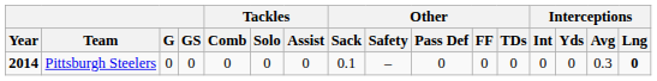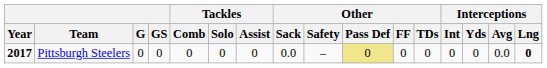 <table class="wikitable" style="text-align:center;">
 <tr>
 <th colspan=4></th>
 <th colspan=3>Tackles</th>
 <th colspan=5>Other</th>
 <th colspan=4>Interceptions</th>
 </tr>
 <tr>
 <th>Year</th>
 <th>Team</th>
 <th>G</th>
 <th>GS</th>
 <th>Comb</th>
 <th>Solo</th>
 <th>Assist</th>
 <th>Sack</th>
 <th>Safety</th>
 <th>Pass Def</th>
 <th>FF</th>
 <th>TDs</th>
 <th>Int</th>
 <th>Yds</th>
 <th>Avg</th>
 <th>Lng</th>
 </tr>
 <tr>
-<td><strong>2014</strong></td>
+<td><strong>2017</strong></td>
 <td><a href='#'>Pittsburgh Steelers</a></td>
 <td>0</td>
 <td>0</td>
 <td>0</td>
 <td>0</td>
 <td>0</td>
-<td>0.1</td>
+<td>0.0</td>
 <td>–</td>
+<td style="background: khaki;">0</td>
 <td>0</td>
 <td>0</td>
 <td>0</td>
 <td>0</td>
-<td>0</td>
-<td>0.3</td>
+<td>0.0</td>
 <td><strong>0</strong></td>
 </tr>
 </table>
